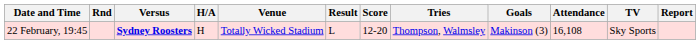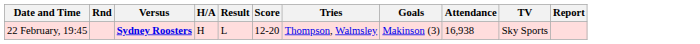 <table class="wikitable" style="font-size:85%;">
 <tr>
 <th>Date and Time</th>
 <th>Rnd</th>
 <th>Versus</th>
 <th>H/A</th>
-<th>Venue</th>
 <th>Result</th>
 <th>Score</th>
 <th>Tries</th>
 <th>Goals</th>
 <th>Attendance</th>
 <th>TV</th>
 <th>Report</th>
 </tr>
 <tr style="background:#ffdddd;" width=20 | >
 <td>22 February, 19:45</td>
 <td></td>
 <td><strong> <a href='#'>Sydney Roosters</a></strong></td>
 <td>H</td>
-<td><a href='#'>Totally Wicked Stadium</a></td>
 <td>L</td>
 <td>12-20</td>
 <td><a href='#'>Thompson</a>, <a href='#'>Walmsley</a></td>
 <td><a href='#'>Makinson</a> (3)</td>
-<td>16,108</td>
+<td>16,938</td>
 <td>Sky Sports</td>
 <td></td>
 </tr>
 </table>
